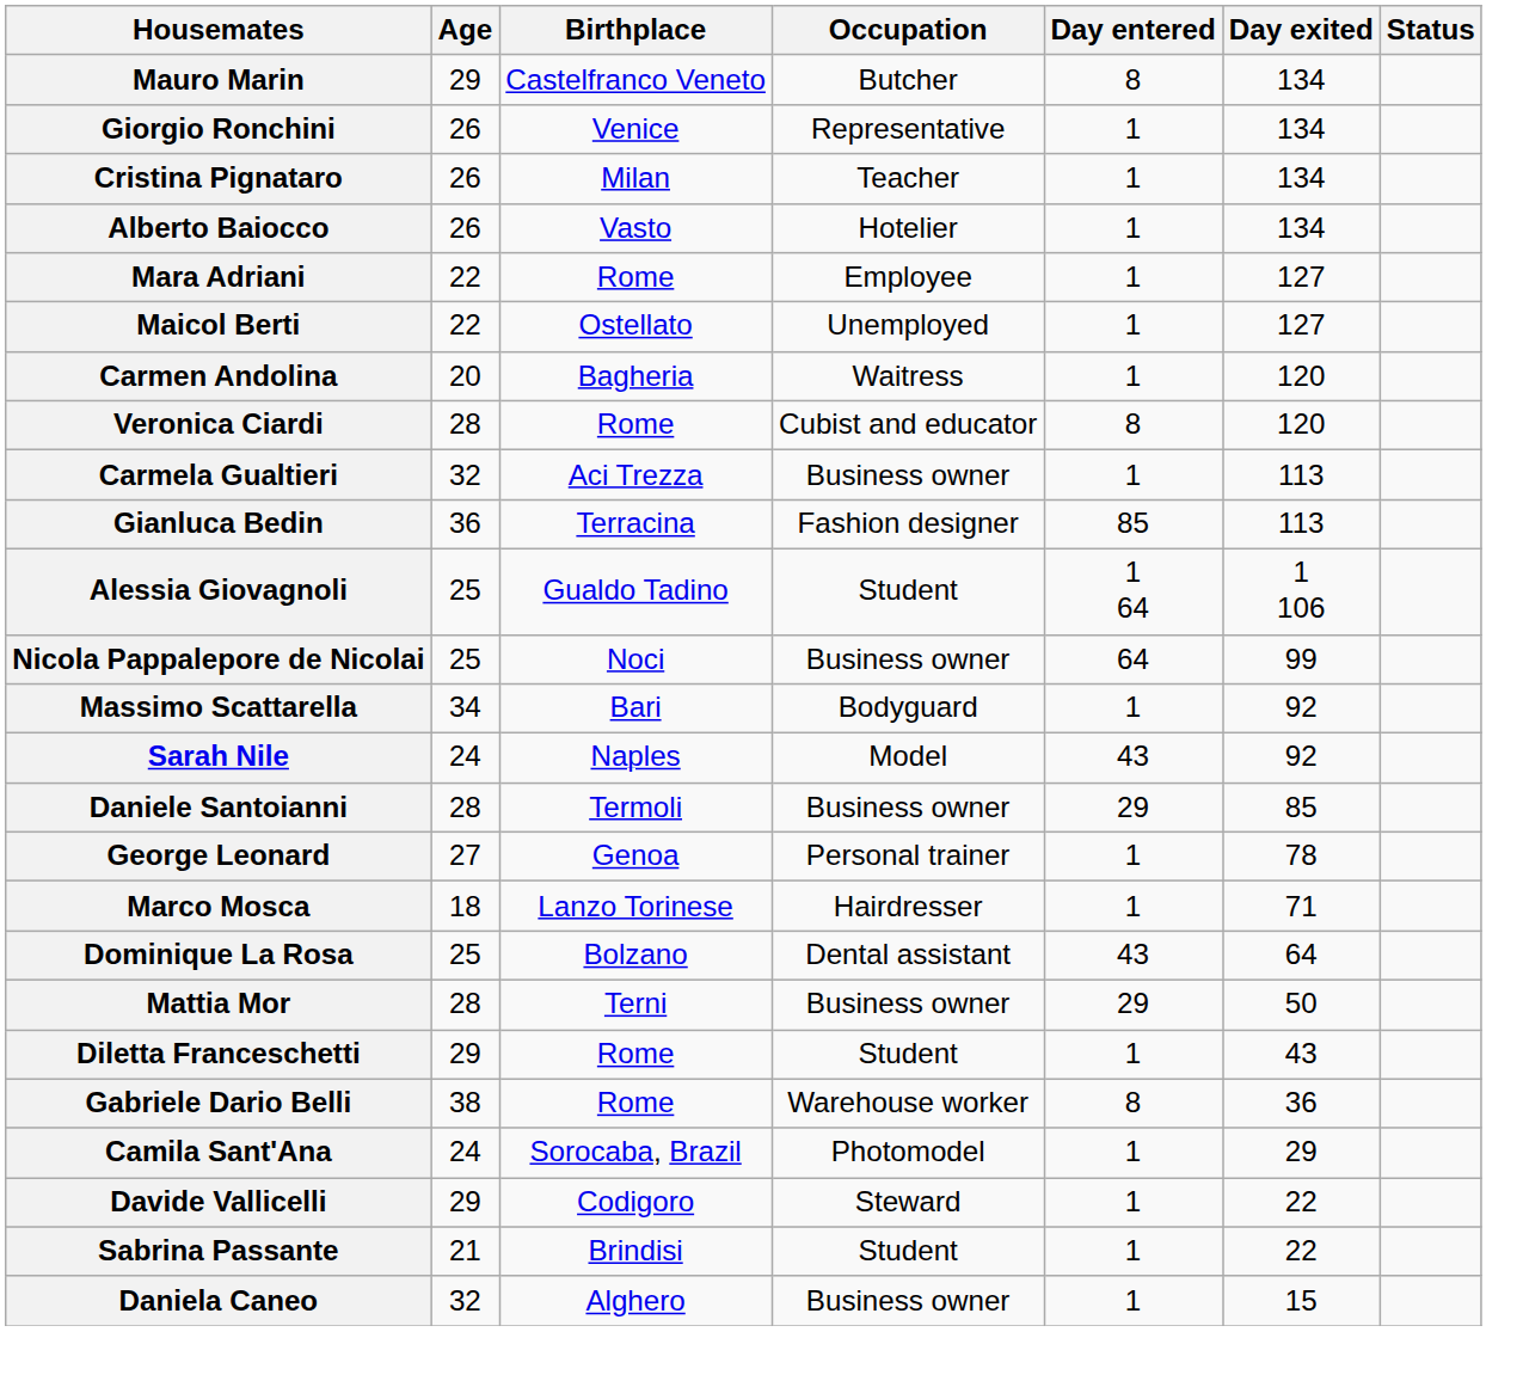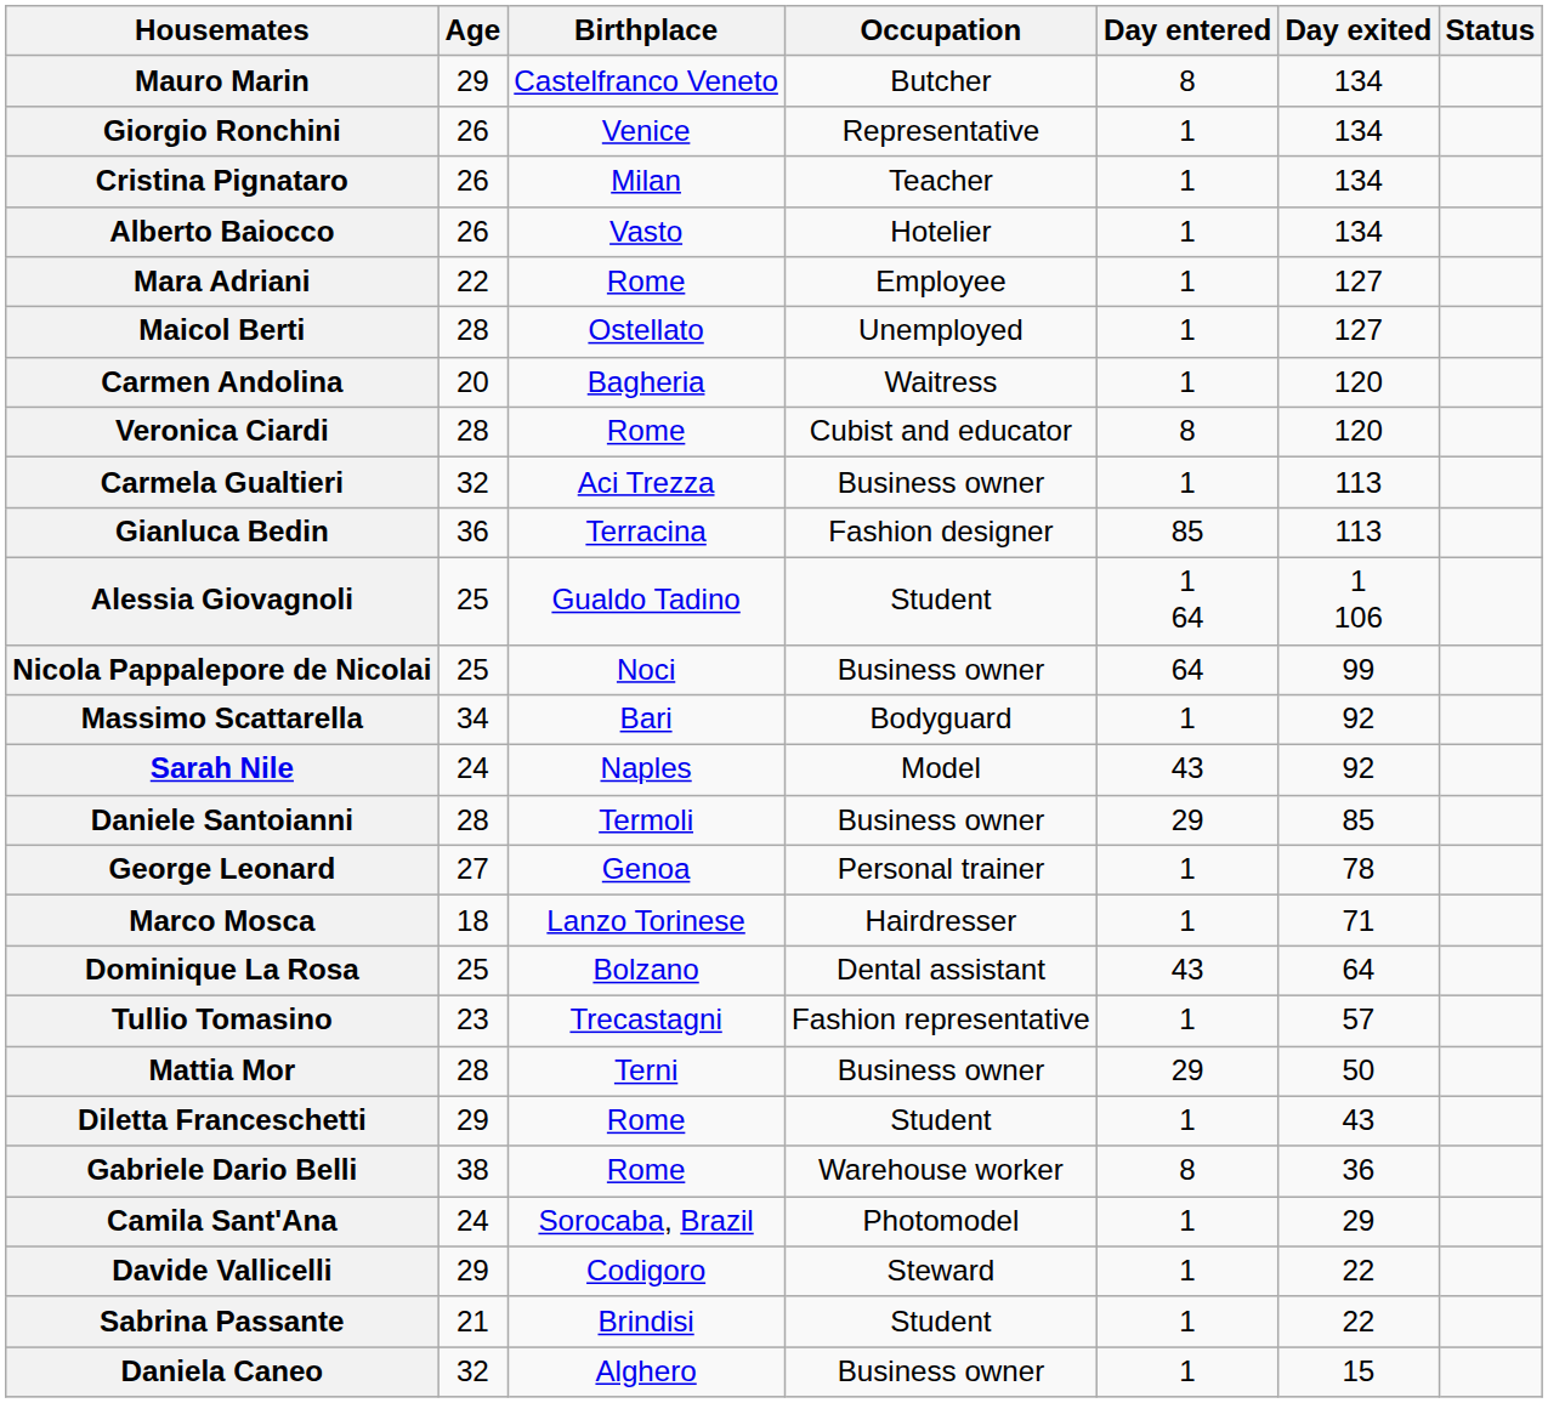 <table class="wikitable sortable" style="text-align:center; line-height:20px; width:auto;">
 <tr>
 <th>Housemates</th>
 <th>Age</th>
 <th>Birthplace</th>
 <th>Occupation</th>
 <th>Day entered</th>
 <th>Day exited</th>
 <th>Status</th>
 </tr>
 <tr>
 <th>Mauro Marin</th>
 <td>29</td>
 <td><a href='#'>Castelfranco Veneto</a></td>
 <td>Butcher</td>
 <td>8</td>
 <td>134</td>
 <td></td>
 </tr>
 <tr>
 <th>Giorgio Ronchini</th>
 <td>26</td>
 <td><a href='#'>Venice</a></td>
 <td>Representative</td>
 <td>1</td>
 <td>134</td>
 <td></td>
 </tr>
 <tr>
 <th>Cristina Pignataro</th>
 <td>26</td>
 <td><a href='#'>Milan</a></td>
 <td>Teacher</td>
 <td>1</td>
 <td>134</td>
 <td></td>
 </tr>
 <tr>
 <th>Alberto Baiocco</th>
 <td>26</td>
 <td><a href='#'>Vasto</a></td>
 <td>Hotelier</td>
 <td>1</td>
 <td>134</td>
 <td></td>
 </tr>
 <tr>
 <th>Mara Adriani</th>
 <td>22</td>
 <td><a href='#'>Rome</a></td>
 <td>Employee</td>
 <td>1</td>
 <td>127</td>
 <td></td>
 </tr>
 <tr>
 <th>Maicol Berti</th>
-<td>22</td>
+<td>28</td>
 <td><a href='#'>Ostellato</a></td>
 <td>Unemployed</td>
 <td>1</td>
 <td>127</td>
 <td></td>
 </tr>
 <tr>
 <th>Carmen Andolina</th>
 <td>20</td>
 <td><a href='#'>Bagheria</a></td>
 <td>Waitress</td>
 <td>1</td>
 <td>120</td>
 <td></td>
 </tr>
 <tr>
 <th>Veronica Ciardi</th>
 <td>28</td>
 <td><a href='#'>Rome</a></td>
 <td>Cubist and educator</td>
 <td>8</td>
 <td>120</td>
 <td></td>
 </tr>
 <tr>
 <th>Carmela Gualtieri</th>
 <td>32</td>
 <td><a href='#'>Aci Trezza</a></td>
 <td>Business owner</td>
 <td>1</td>
 <td>113</td>
 <td></td>
 </tr>
 <tr>
 <th>Gianluca Bedin</th>
 <td>36</td>
 <td><a href='#'>Terracina</a></td>
 <td>Fashion designer</td>
 <td>85</td>
 <td>113</td>
 <td></td>
 </tr>
 <tr>
 <th>Alessia Giovagnoli</th>
 <td>25</td>
 <td><a href='#'>Gualdo Tadino</a></td>
 <td>Student</td>
 <td>1<br>64</td>
 <td>1<br>106</td>
 <td></td>
 </tr>
 <tr>
 <th>Nicola Pappalepore de Nicolai</th>
 <td>25</td>
 <td><a href='#'>Noci</a></td>
 <td>Business owner</td>
 <td>64</td>
 <td>99</td>
 <td></td>
 </tr>
 <tr>
 <th>Massimo Scattarella</th>
 <td>34</td>
 <td><a href='#'>Bari</a></td>
 <td>Bodyguard</td>
 <td>1</td>
 <td>92</td>
 <td></td>
 </tr>
 <tr>
 <th><a href='#'>Sarah Nile</a></th>
 <td>24</td>
 <td><a href='#'>Naples</a></td>
 <td>Model</td>
 <td>43</td>
 <td>92</td>
 <td></td>
 </tr>
 <tr>
 <th>Daniele Santoianni</th>
 <td>28</td>
 <td><a href='#'>Termoli</a></td>
 <td>Business owner</td>
 <td>29</td>
 <td>85</td>
 <td></td>
 </tr>
 <tr>
 <th>George Leonard</th>
 <td>27</td>
 <td><a href='#'>Genoa</a></td>
 <td>Personal trainer</td>
 <td>1</td>
 <td>78</td>
 <td></td>
 </tr>
 <tr>
 <th>Marco Mosca</th>
 <td>18</td>
 <td><a href='#'>Lanzo Torinese</a></td>
 <td>Hairdresser</td>
 <td>1</td>
 <td>71</td>
 <td></td>
 </tr>
 <tr>
 <th>Dominique La Rosa</th>
 <td>25</td>
 <td><a href='#'>Bolzano</a></td>
 <td>Dental assistant</td>
 <td>43</td>
 <td>64</td>
 <td></td>
 </tr>
 <tr>
+<th>Tullio Tomasino</th>
+<td>23</td>
+<td><a href='#'>Trecastagni</a></td>
+<td>Fashion representative</td>
+<td>1</td>
+<td>57</td>
+<td></td>
+</tr>
+<tr>
 <th>Mattia Mor</th>
 <td>28</td>
 <td><a href='#'>Terni</a></td>
 <td>Business owner</td>
 <td>29</td>
 <td>50</td>
 <td></td>
 </tr>
 <tr>
 <th>Diletta Franceschetti</th>
 <td>29</td>
 <td><a href='#'>Rome</a></td>
 <td>Student</td>
 <td>1</td>
 <td>43</td>
 <td></td>
 </tr>
 <tr>
 <th>Gabriele Dario Belli</th>
 <td>38</td>
 <td><a href='#'>Rome</a></td>
 <td>Warehouse worker</td>
 <td>8</td>
 <td>36</td>
 <td></td>
 </tr>
 <tr>
 <th>Camila Sant'Ana</th>
 <td>24</td>
 <td><a href='#'>Sorocaba</a>, <a href='#'>Brazil</a></td>
 <td>Photomodel</td>
 <td>1</td>
 <td>29</td>
 <td></td>
 </tr>
 <tr>
 <th>Davide Vallicelli</th>
 <td>29</td>
 <td><a href='#'>Codigoro</a></td>
 <td>Steward</td>
 <td>1</td>
 <td>22</td>
 <td></td>
 </tr>
 <tr>
 <th>Sabrina Passante</th>
 <td>21</td>
 <td><a href='#'>Brindisi</a></td>
 <td>Student</td>
 <td>1</td>
 <td>22</td>
 <td></td>
 </tr>
 <tr>
 <th>Daniela Caneo</th>
 <td>32</td>
 <td><a href='#'>Alghero</a></td>
 <td>Business owner</td>
 <td>1</td>
 <td>15</td>
 <td></td>
 </tr>
 </table>
